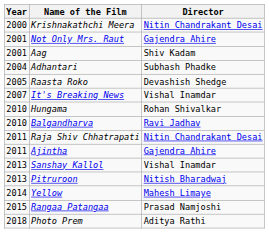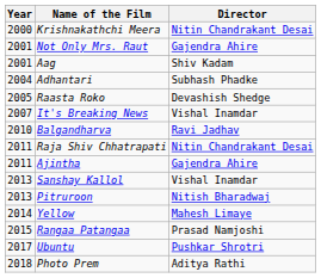 <table class="wikitable">
 <tr>
 <th>Year</th>
 <th>Name of the Film</th>
 <th>Director</th>
 </tr>
 <tr>
 <td>2000</td>
 <td><em>Krishnakathchi Meera</em></td>
 <td><a href='#'>Nitin Chandrakant Desai</a></td>
 </tr>
 <tr>
 <td>2001</td>
 <td><em><a href='#'>Not Only Mrs. Raut</a></em></td>
 <td><a href='#'>Gajendra Ahire</a></td>
 </tr>
 <tr>
 <td>2001</td>
 <td><em>Aag</em></td>
 <td>Shiv Kadam</td>
 </tr>
 <tr>
 <td>2004</td>
 <td><em>Adhantari</em></td>
 <td>Subhash Phadke</td>
 </tr>
 <tr>
 <td>2005</td>
 <td><em>Raasta Roko</em></td>
 <td>Devashish Shedge</td>
 </tr>
 <tr>
 <td>2007</td>
 <td><em><a href='#'>It's Breaking News</a></em></td>
 <td>Vishal Inamdar</td>
 </tr>
 <tr>
 <td>2010</td>
-<td><em>Hungama</em></td>
-<td>Rohan Shivalkar</td>
-</tr>
-<tr>
-<td>2010</td>
 <td><em><a href='#'>Balgandharva</a></em></td>
 <td><a href='#'>Ravi Jadhav</a></td>
 </tr>
 <tr>
 <td>2011</td>
 <td><em>Raja Shiv Chhatrapati</em></td>
 <td><a href='#'>Nitin Chandrakant Desai</a></td>
 </tr>
 <tr>
 <td>2011</td>
 <td><em><a href='#'>Ajintha</a></em></td>
 <td><a href='#'>Gajendra Ahire</a></td>
 </tr>
 <tr>
 <td>2013</td>
 <td><em><a href='#'>Sanshay Kallol</a></em></td>
 <td>Vishal Inamdar</td>
 </tr>
 <tr>
 <td>2013</td>
 <td><em><a href='#'>Pitruroon</a></em></td>
 <td><a href='#'>Nitish Bharadwaj</a></td>
 </tr>
 <tr>
 <td>2014</td>
 <td><em><a href='#'>Yellow</a></em></td>
 <td><a href='#'>Mahesh Limaye</a></td>
 </tr>
 <tr>
 <td>2015</td>
 <td><em><a href='#'>Rangaa Patangaa</a></em></td>
 <td>Prasad Namjoshi</td>
 </tr>
 <tr>
+<td>2017</td>
+<td><em><a href='#'>Ubuntu</a></em></td>
+<td><a href='#'>Pushkar Shrotri</a></td>
+</tr>
+<tr>
 <td>2018</td>
 <td><em>Photo Prem</em></td>
 <td>Aditya Rathi</td>
 </tr>
 </table>
